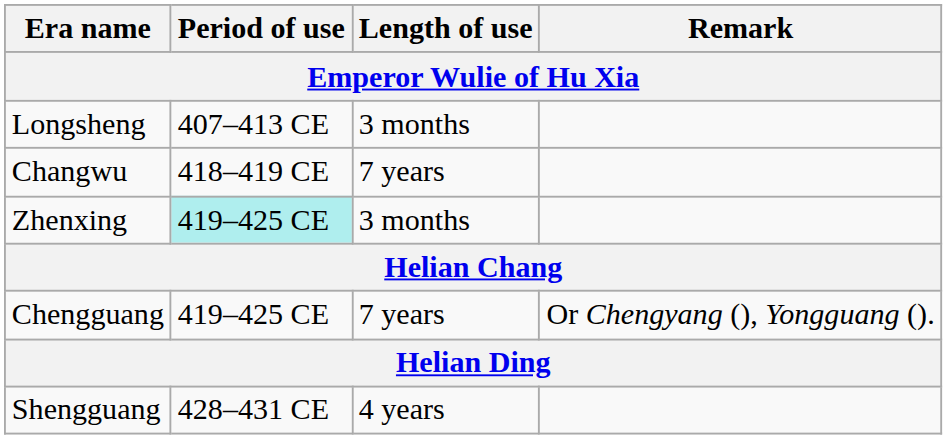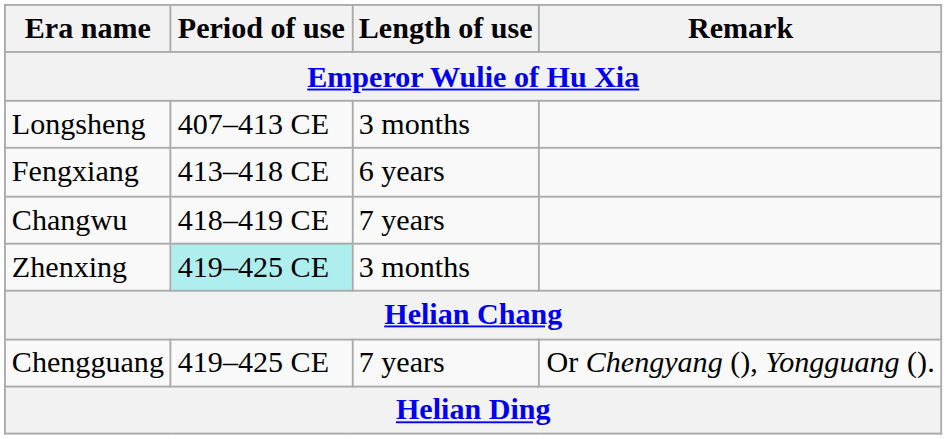 <table class="wikitable">
 <tr>
 <th>Era name</th>
 <th>Period of use</th>
 <th>Length of use</th>
 <th>Remark</th>
 </tr>
 <tr>
 <th colspan="4"><a href='#'>Emperor Wulie of Hu Xia</a><br></th>
 </tr>
 <tr>
 <td>Longsheng<br></td>
 <td>407–413 CE</td>
 <td>3 months</td>
+<td></td>
+</tr>
+<tr>
+<td>Fengxiang<br></td>
+<td>413–418 CE</td>
+<td>6 years</td>
 <td></td>
 </tr>
 <tr>
 <td>Changwu<br></td>
 <td>418–419 CE</td>
 <td>7 years</td>
 <td></td>
 </tr>
 <tr>
 <td>Zhenxing<br></td>
 <td style="background: paleturquoise;">419–425 CE</td>
 <td>3 months</td>
 <td></td>
 </tr>
 <tr>
 <th colspan="4"><a href='#'>Helian Chang</a><br></th>
 </tr>
 <tr>
 <td>Chengguang<br></td>
 <td>419–425 CE</td>
 <td>7 years</td>
 <td>Or <em>Chengyang</em> (), <em>Yongguang</em> ().</td>
 </tr>
 <tr>
 <th colspan="4"><a href='#'>Helian Ding</a><br></th>
 </tr>
-<tr>
-<td>Shengguang<br></td>
-<td>428–431 CE</td>
-<td>4 years</td>
-<td></td>
-</tr>
 </table>
